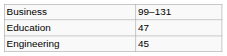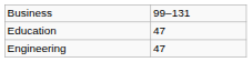 <table class="wikitable floatright" style="width: 22em;">
 <tr>
 <td>Business</td>
 <td>99–131</td>
 </tr>
 <tr>
 <td>Education</td>
 <td>47</td>
 </tr>
 <tr>
 <td>Engineering</td>
-<td>45</td>
+<td>47</td>
 </tr>
 </table>
